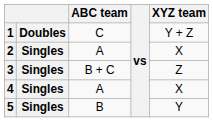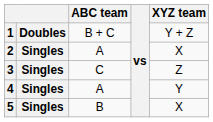 <table class="wikitable" style="text-align: center;">
 <tr>
 <th colspan=2></th>
 <th>ABC team</th>
 <th rowspan=6>vs</th>
 <th>XYZ team</th>
 </tr>
 <tr>
 <th>1</th>
 <th>Doubles</th>
-<td>C</td>
+<td>B + C</td>
 <td>Y + Z</td>
 </tr>
 <tr>
 <th>2</th>
 <th>Singles</th>
 <td>A</td>
 <td>X</td>
 </tr>
 <tr>
 <th>3</th>
 <th>Singles</th>
-<td>B + C</td>
+<td>C</td>
 <td>Z</td>
 </tr>
 <tr>
 <th>4</th>
 <th>Singles</th>
 <td>A</td>
-<td>X</td>
+<td>Y</td>
 </tr>
 <tr>
 <th>5</th>
 <th>Singles</th>
 <td>B</td>
-<td>Y</td>
+<td>X</td>
 </tr>
 </table>
